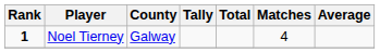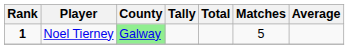 <table class="wikitable">
 <tr>
 <th>Rank</th>
 <th>Player</th>
 <th>County</th>
 <th>Tally</th>
 <th>Total</th>
 <th>Matches</th>
 <th>Average</th>
 </tr>
 <tr>
 <td rowspan=1 align=center><strong>1</strong></td>
 <td><a href='#'>Noel Tierney</a></td>
-<td><a href='#'>Galway</a></td>
+<td style="background: lightgreen;"><a href='#'>Galway</a></td>
 <td align=center></td>
 <td align=center></td>
-<td align=center>4</td>
+<td align=center>5</td>
 <td align=center></td>
 </tr>
 <tr>
 </tr>
 </table>
